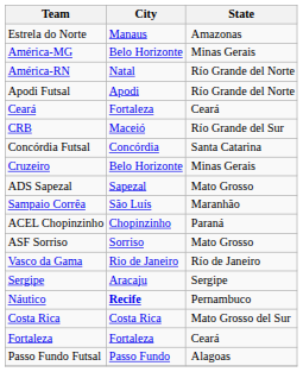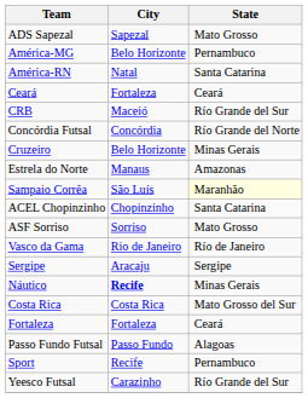 <table class="wikitable sortable">
 <tr>
 <th>Team</th>
 <th>City</th>
 <th>State</th>
 </tr>
 <tr>
-<td>Estrela do Norte</td>
-<td> <a href='#'>Manaus</a></td>
-<td> Amazonas</td>
+<td>ADS Sapezal</td>
+<td> <a href='#'>Sapezal</a></td>
+<td> Mato Grosso</td>
 </tr>
 <tr>
 <td><a href='#'>América-MG</a></td>
 <td> <a href='#'>Belo Horizonte</a></td>
-<td> Minas Gerais</td>
+<td> Pernambuco</td>
 </tr>
 <tr>
 <td><a href='#'>América-RN</a></td>
 <td> <a href='#'>Natal</a></td>
-<td> Río Grande del Norte</td>
-</tr>
-<tr>
-<td>Apodi Futsal</td>
-<td> <a href='#'>Apodi</a></td>
-<td> Río Grande del Norte</td>
+<td> Santa Catarina</td>
 </tr>
 <tr>
 <td><a href='#'>Ceará</a></td>
 <td> <a href='#'>Fortaleza</a></td>
 <td> Ceará</td>
 </tr>
 <tr>
 <td><a href='#'>CRB</a></td>
 <td> <a href='#'>Maceió</a></td>
 <td> Río Grande del Sur</td>
 </tr>
 <tr>
 <td>Concórdia Futsal</td>
 <td> <a href='#'>Concórdia</a></td>
-<td> Santa Catarina</td>
+<td> Río Grande del Norte</td>
 </tr>
 <tr>
 <td><a href='#'>Cruzeiro</a></td>
 <td> <a href='#'>Belo Horizonte</a></td>
 <td> Minas Gerais</td>
 </tr>
 <tr>
-<td>ADS Sapezal</td>
-<td> <a href='#'>Sapezal</a></td>
-<td> Mato Grosso</td>
+<td>Estrela do Norte</td>
+<td> <a href='#'>Manaus</a></td>
+<td> Amazonas</td>
 </tr>
 <tr>
 <td><a href='#'>Sampaio Corrêa</a></td>
 <td> <a href='#'>São Luís</a></td>
-<td> Maranhão</td>
+<td style="background: lightyellow;"> Maranhão</td>
 </tr>
 <tr>
 <td>ACEL Chopinzinho</td>
 <td> <a href='#'>Chopinzinho</a></td>
-<td> Paraná</td>
+<td> Santa Catarina</td>
 </tr>
 <tr>
 <td>ASF Sorriso</td>
 <td> <a href='#'>Sorriso</a></td>
 <td> Mato Grosso</td>
 </tr>
 <tr>
 <td><a href='#'>Vasco da Gama</a></td>
 <td> <a href='#'>Rio de Janeiro</a></td>
 <td> Río de Janeiro</td>
 </tr>
 <tr>
 <td><a href='#'>Sergipe</a></td>
 <td> <a href='#'>Aracaju</a></td>
 <td> Sergipe</td>
 </tr>
 <tr>
 <td><a href='#'>Náutico</a></td>
 <td><strong> <a href='#'>Recife</a></strong></td>
-<td> Pernambuco</td>
+<td> Minas Gerais</td>
 </tr>
 <tr>
 <td><a href='#'>Costa Rica</a></td>
 <td> <a href='#'>Costa Rica</a></td>
 <td> Mato Grosso del Sur</td>
 </tr>
 <tr>
 <td><a href='#'>Fortaleza</a></td>
 <td> <a href='#'>Fortaleza</a></td>
 <td> Ceará</td>
 </tr>
 <tr>
 <td>Passo Fundo Futsal</td>
 <td> <a href='#'>Passo Fundo</a></td>
 <td> Alagoas</td>
 </tr>
 <tr>
+<td><a href='#'>Sport</a></td>
+<td> <a href='#'>Recife</a></td>
+<td> Pernambuco</td>
+</tr>
+<tr>
+<td>Yeesco Futsal</td>
+<td> <a href='#'>Carazinho</a></td>
+<td> Río Grande del Sur</td>
+</tr>
+<tr>
 </tr>
 </table>
